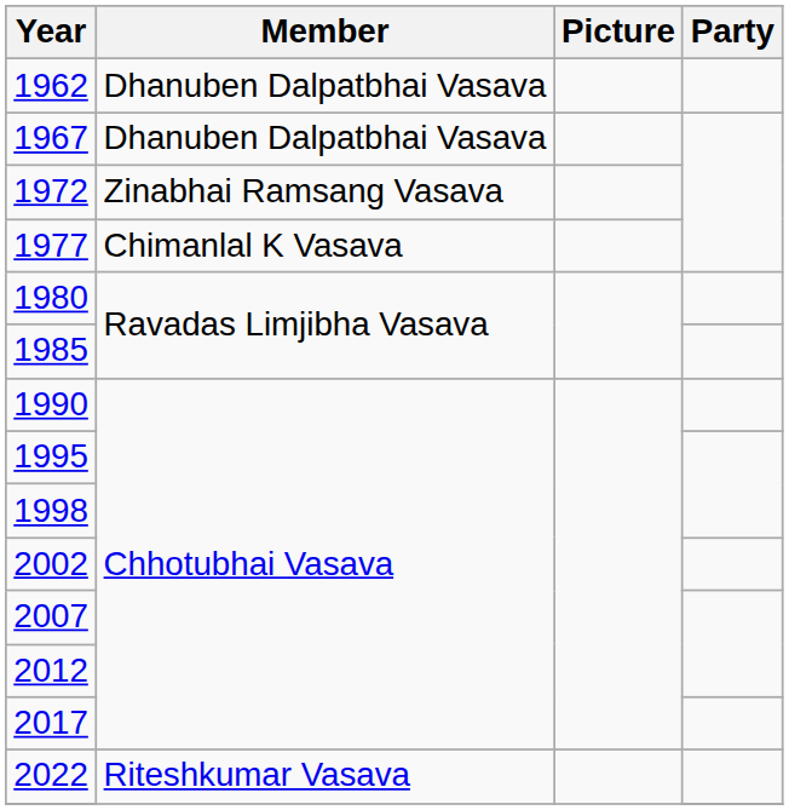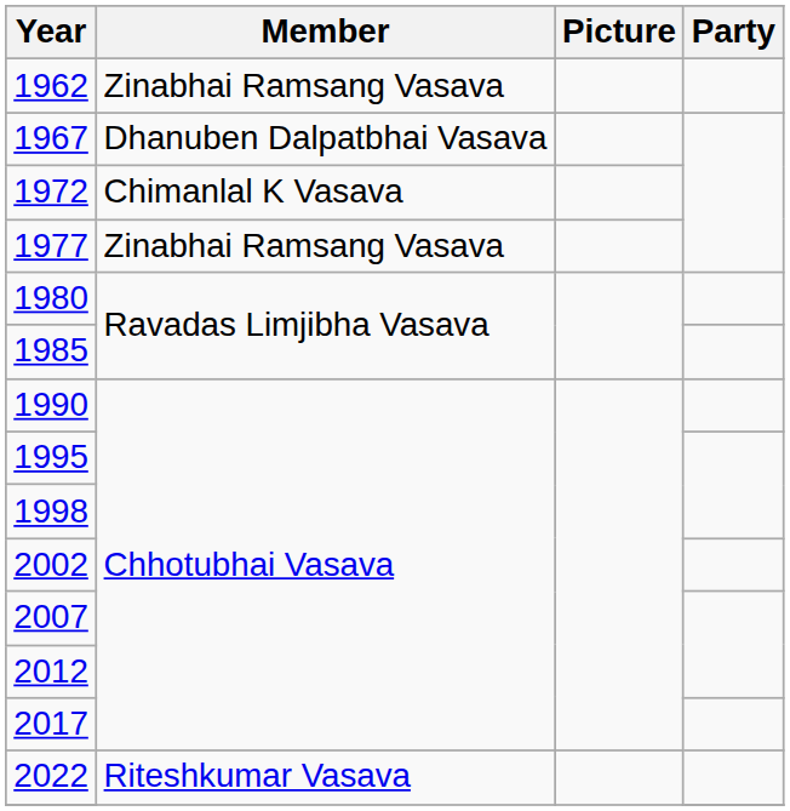 <table class="wikitable sortable">
 <tr>
 <th>Year</th>
 <th>Member</th>
 <th>Picture</th>
 <th colspan="2">Party</th>
 </tr>
 <tr>
 <td><a href='#'>1962</a></td>
-<td>Dhanuben Dalpatbhai Vasava</td>
+<td>Zinabhai Ramsang Vasava</td>
 <td></td>
 <td></td>
 </tr>
 <tr>
 <td><a href='#'>1967</a></td>
 <td>Dhanuben Dalpatbhai Vasava</td>
 <td></td>
 </tr>
 <tr>
 <td><a href='#'>1972</a></td>
-<td>Zinabhai Ramsang Vasava</td>
+<td>Chimanlal K Vasava</td>
 <td></td>
 </tr>
 <tr>
 <td><a href='#'>1977</a></td>
-<td>Chimanlal K Vasava</td>
+<td>Zinabhai Ramsang Vasava</td>
 <td></td>
 </tr>
 <tr>
 <td><a href='#'>1980</a></td>
 <td rowspan=2>Ravadas Limjibha Vasava</td>
 <td rowspan=2></td>
 <td></td>
 </tr>
 <tr>
 <td><a href='#'>1985</a></td>
 <td></td>
 </tr>
 <tr>
 <td><a href='#'>1990</a></td>
 <td rowspan=7><a href='#'>Chhotubhai Vasava</a></td>
 <td rowspan=7></td>
 <td></td>
 </tr>
 <tr>
 <td><a href='#'>1995</a></td>
 </tr>
 <tr>
 <td><a href='#'>1998</a></td>
 </tr>
 <tr>
 <td><a href='#'>2002</a></td>
 <td></td>
 </tr>
 <tr>
 <td><a href='#'>2007</a></td>
 </tr>
 <tr>
 <td><a href='#'>2012</a></td>
 </tr>
 <tr>
 <td><a href='#'>2017</a></td>
 <td></td>
 </tr>
 <tr>
 <td><a href='#'>2022</a></td>
 <td rowspan=7><a href='#'>Riteshkumar Vasava</a></td>
 <td rowspan="7"></td>
 <td></td>
 </tr>
 <tr>
 </tr>
 </table>
